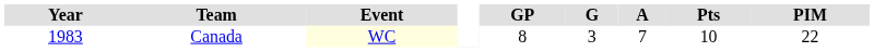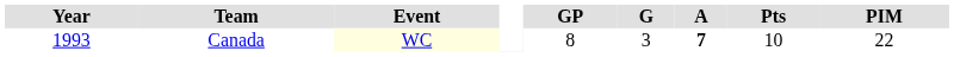 <table border="0" cellpadding="1" cellspacing="0" style="text-align:center; width:50em">
 <tr ALIGN="center" bgcolor="#e0e0e0">
 <th>Year</th>
 <th>Team</th>
 <th>Event</th>
 <th rowspan="99" bgcolor="#ffffff"> </th>
 <th>GP</th>
 <th>G</th>
 <th>A</th>
 <th>Pts</th>
 <th>PIM</th>
 </tr>
 <tr>
-<td><a href='#'>1983</a></td>
+<td><a href='#'>1993</a></td>
 <td><a href='#'>Canada</a></td>
 <td style="background: lightyellow;"><a href='#'>WC</a></td>
 <td>8</td>
 <td>3</td>
-<td>7</td>
+<td><strong>7</strong></td>
 <td>10</td>
 <td>22</td>
 </tr>
 </table>
